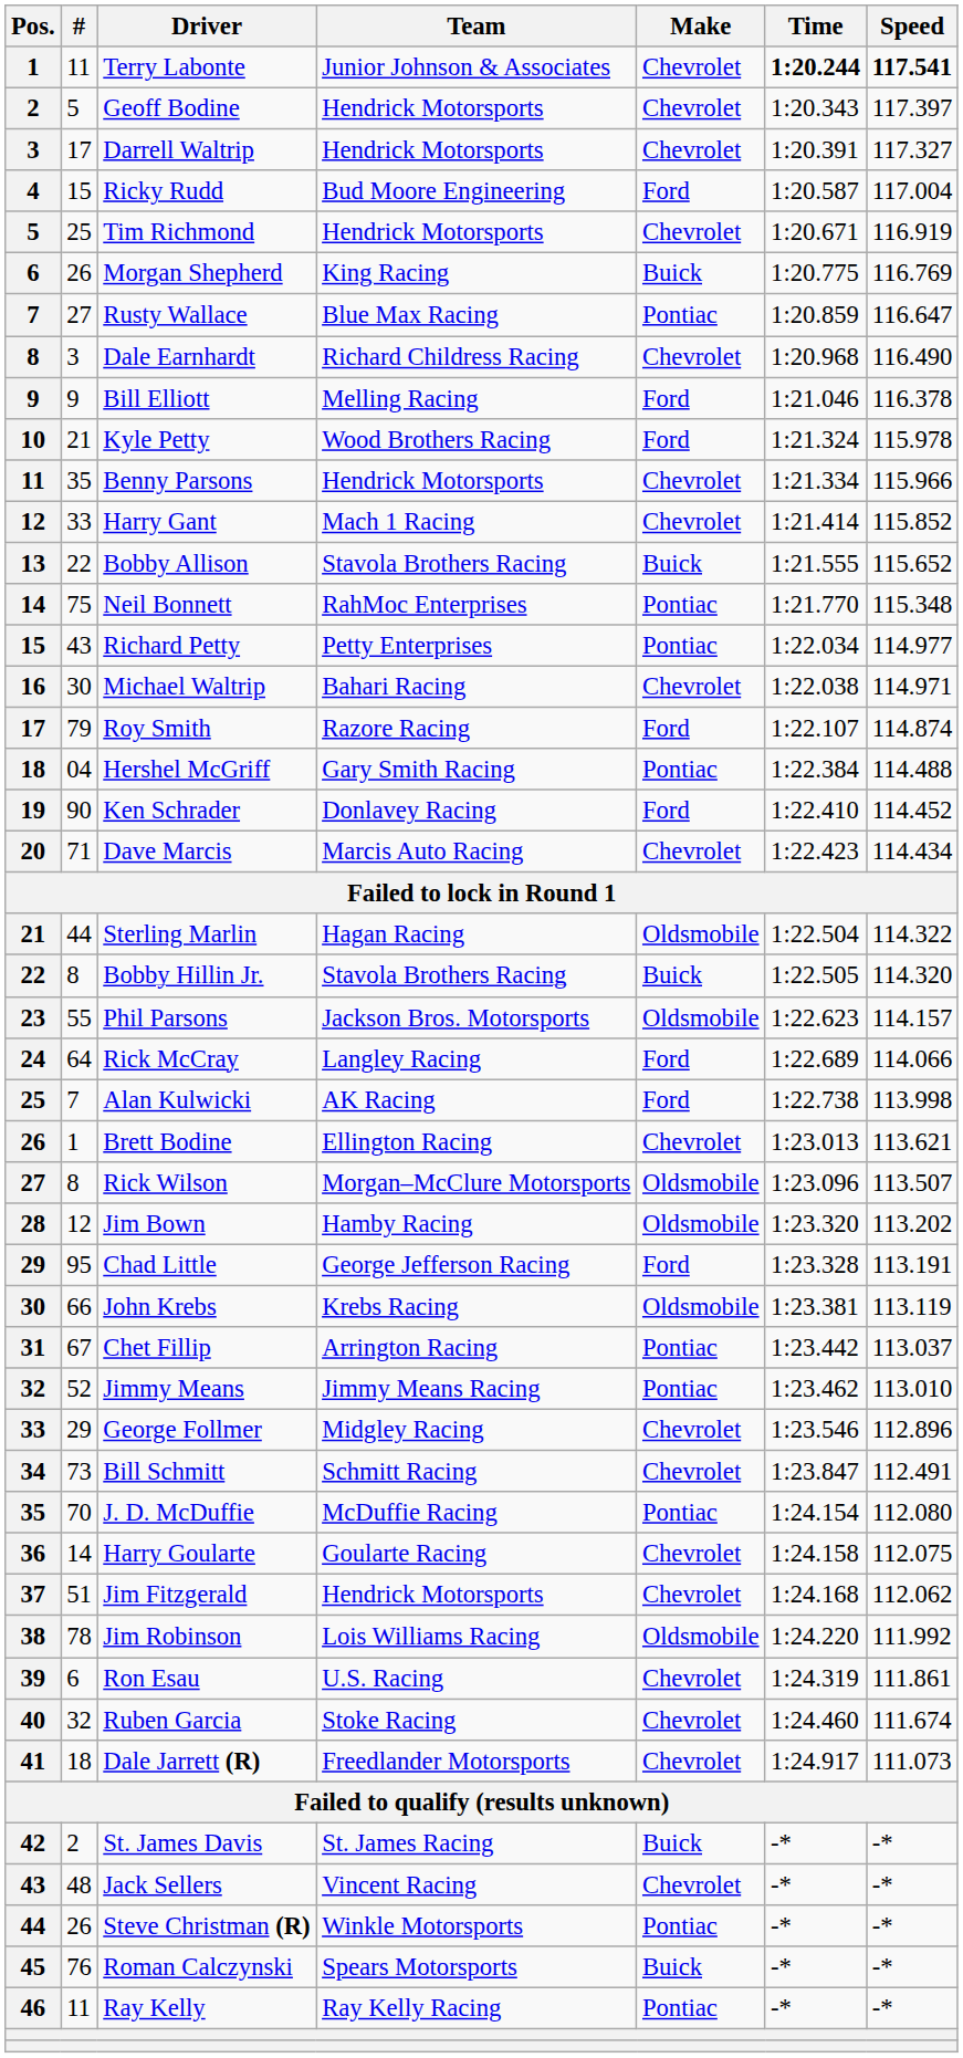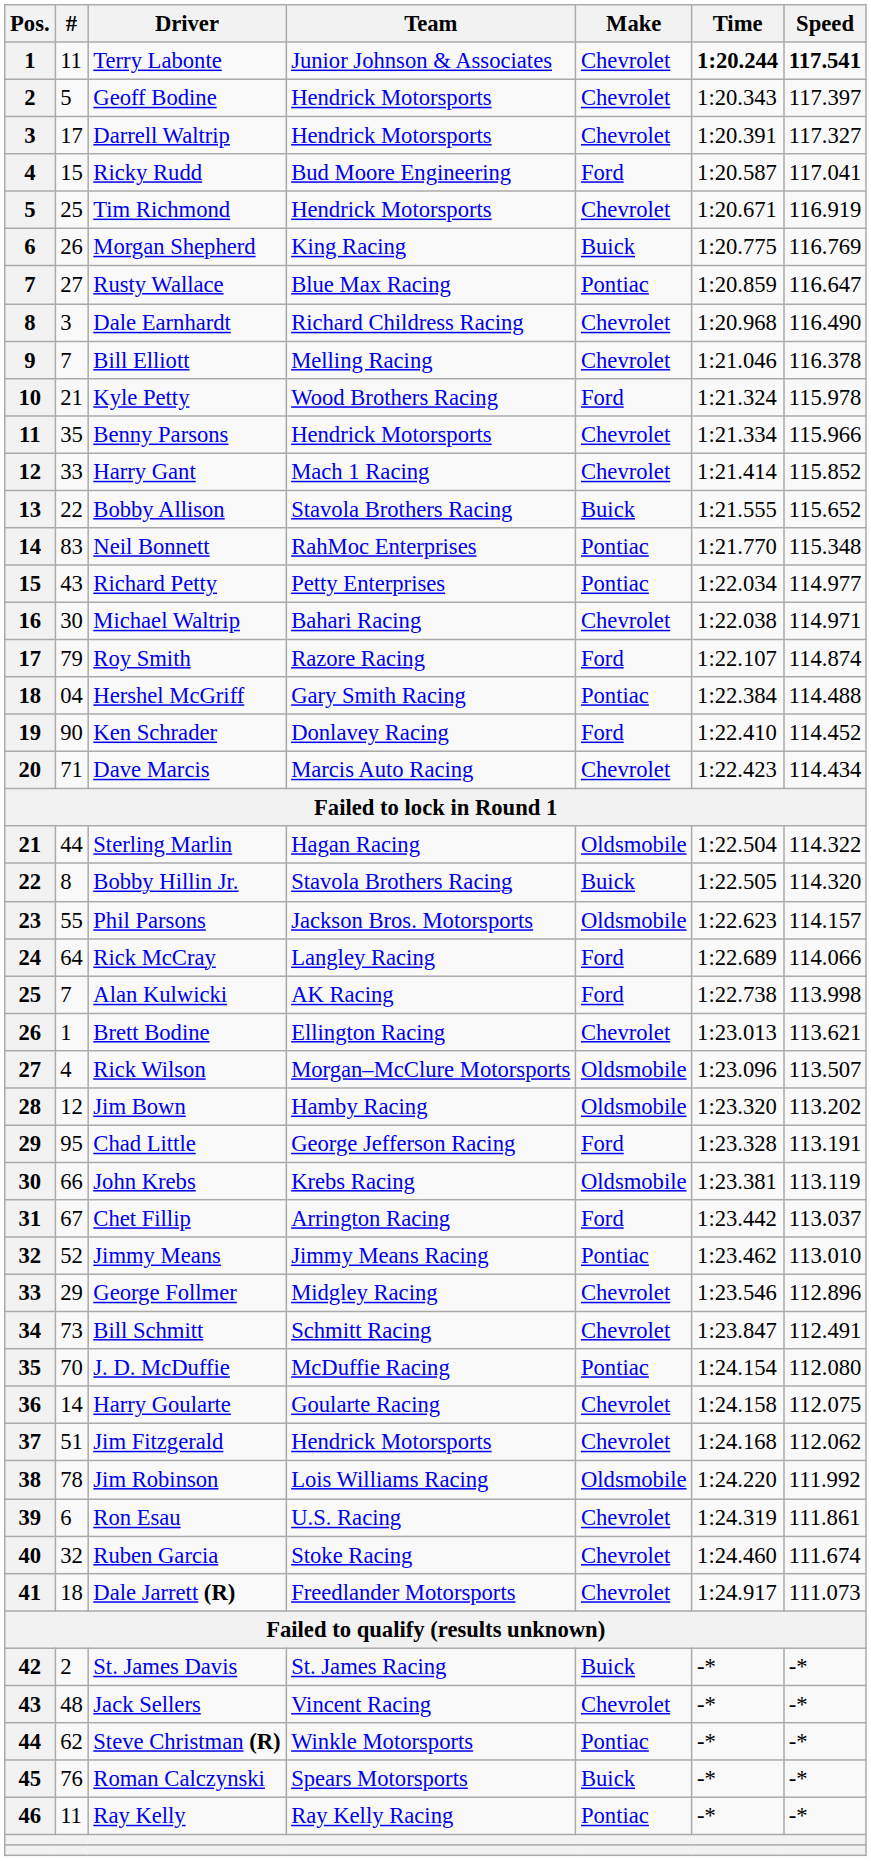 <table class="wikitable" style="font-size:95%">
 <tr>
 <th>Pos.</th>
 <th>#</th>
 <th>Driver</th>
 <th>Team</th>
 <th>Make</th>
 <th>Time</th>
 <th>Speed</th>
 </tr>
 <tr>
 <th>1</th>
 <td>11</td>
 <td><a href='#'>Terry Labonte</a></td>
 <td><a href='#'>Junior Johnson & Associates</a></td>
 <td><a href='#'>Chevrolet</a></td>
 <td><strong>1:20.244</strong></td>
 <td><strong>117.541</strong></td>
 </tr>
 <tr>
 <th>2</th>
 <td>5</td>
 <td><a href='#'>Geoff Bodine</a></td>
 <td><a href='#'>Hendrick Motorsports</a></td>
 <td><a href='#'>Chevrolet</a></td>
 <td>1:20.343</td>
 <td>117.397</td>
 </tr>
 <tr>
 <th>3</th>
 <td>17</td>
 <td><a href='#'>Darrell Waltrip</a></td>
 <td><a href='#'>Hendrick Motorsports</a></td>
 <td><a href='#'>Chevrolet</a></td>
 <td>1:20.391</td>
 <td>117.327</td>
 </tr>
 <tr>
 <th>4</th>
 <td>15</td>
 <td><a href='#'>Ricky Rudd</a></td>
 <td><a href='#'>Bud Moore Engineering</a></td>
 <td><a href='#'>Ford</a></td>
 <td>1:20.587</td>
-<td>117.004</td>
+<td>117.041</td>
 </tr>
 <tr>
 <th>5</th>
 <td>25</td>
 <td><a href='#'>Tim Richmond</a></td>
 <td><a href='#'>Hendrick Motorsports</a></td>
 <td><a href='#'>Chevrolet</a></td>
 <td>1:20.671</td>
 <td>116.919</td>
 </tr>
 <tr>
 <th>6</th>
 <td>26</td>
 <td><a href='#'>Morgan Shepherd</a></td>
 <td><a href='#'>King Racing</a></td>
 <td><a href='#'>Buick</a></td>
 <td>1:20.775</td>
 <td>116.769</td>
 </tr>
 <tr>
 <th>7</th>
 <td>27</td>
 <td><a href='#'>Rusty Wallace</a></td>
 <td><a href='#'>Blue Max Racing</a></td>
 <td><a href='#'>Pontiac</a></td>
 <td>1:20.859</td>
 <td>116.647</td>
 </tr>
 <tr>
 <th>8</th>
 <td>3</td>
 <td><a href='#'>Dale Earnhardt</a></td>
 <td><a href='#'>Richard Childress Racing</a></td>
 <td><a href='#'>Chevrolet</a></td>
 <td>1:20.968</td>
 <td>116.490</td>
 </tr>
 <tr>
 <th>9</th>
-<td>9</td>
+<td>7</td>
 <td><a href='#'>Bill Elliott</a></td>
 <td><a href='#'>Melling Racing</a></td>
-<td><a href='#'>Ford</a></td>
+<td><a href='#'>Chevrolet</a></td>
 <td>1:21.046</td>
 <td>116.378</td>
 </tr>
 <tr>
 <th>10</th>
 <td>21</td>
 <td><a href='#'>Kyle Petty</a></td>
 <td><a href='#'>Wood Brothers Racing</a></td>
 <td><a href='#'>Ford</a></td>
 <td>1:21.324</td>
 <td>115.978</td>
 </tr>
 <tr>
 <th>11</th>
 <td>35</td>
 <td><a href='#'>Benny Parsons</a></td>
 <td><a href='#'>Hendrick Motorsports</a></td>
 <td><a href='#'>Chevrolet</a></td>
 <td>1:21.334</td>
 <td>115.966</td>
 </tr>
 <tr>
 <th>12</th>
 <td>33</td>
 <td><a href='#'>Harry Gant</a></td>
 <td><a href='#'>Mach 1 Racing</a></td>
 <td><a href='#'>Chevrolet</a></td>
 <td>1:21.414</td>
 <td>115.852</td>
 </tr>
 <tr>
 <th>13</th>
 <td>22</td>
 <td><a href='#'>Bobby Allison</a></td>
 <td><a href='#'>Stavola Brothers Racing</a></td>
 <td><a href='#'>Buick</a></td>
 <td>1:21.555</td>
 <td>115.652</td>
 </tr>
 <tr>
 <th>14</th>
-<td>75</td>
+<td>83</td>
 <td><a href='#'>Neil Bonnett</a></td>
 <td><a href='#'>RahMoc Enterprises</a></td>
 <td><a href='#'>Pontiac</a></td>
 <td>1:21.770</td>
 <td>115.348</td>
 </tr>
 <tr>
 <th>15</th>
 <td>43</td>
 <td><a href='#'>Richard Petty</a></td>
 <td><a href='#'>Petty Enterprises</a></td>
 <td><a href='#'>Pontiac</a></td>
 <td>1:22.034</td>
 <td>114.977</td>
 </tr>
 <tr>
 <th>16</th>
 <td>30</td>
 <td><a href='#'>Michael Waltrip</a></td>
 <td><a href='#'>Bahari Racing</a></td>
 <td><a href='#'>Chevrolet</a></td>
 <td>1:22.038</td>
 <td>114.971</td>
 </tr>
 <tr>
 <th>17</th>
 <td>79</td>
 <td><a href='#'>Roy Smith</a></td>
 <td><a href='#'>Razore Racing</a></td>
 <td><a href='#'>Ford</a></td>
 <td>1:22.107</td>
 <td>114.874</td>
 </tr>
 <tr>
 <th>18</th>
 <td>04</td>
 <td><a href='#'>Hershel McGriff</a></td>
 <td><a href='#'>Gary Smith Racing</a></td>
 <td><a href='#'>Pontiac</a></td>
 <td>1:22.384</td>
 <td>114.488</td>
 </tr>
 <tr>
 <th>19</th>
 <td>90</td>
 <td><a href='#'>Ken Schrader</a></td>
 <td><a href='#'>Donlavey Racing</a></td>
 <td><a href='#'>Ford</a></td>
 <td>1:22.410</td>
 <td>114.452</td>
 </tr>
 <tr>
 <th>20</th>
 <td>71</td>
 <td><a href='#'>Dave Marcis</a></td>
 <td><a href='#'>Marcis Auto Racing</a></td>
 <td><a href='#'>Chevrolet</a></td>
 <td>1:22.423</td>
 <td>114.434</td>
 </tr>
 <tr>
 <th colspan="7">Failed to lock in Round 1</th>
 </tr>
 <tr>
 <th>21</th>
 <td>44</td>
 <td><a href='#'>Sterling Marlin</a></td>
 <td><a href='#'>Hagan Racing</a></td>
 <td><a href='#'>Oldsmobile</a></td>
 <td>1:22.504</td>
 <td>114.322</td>
 </tr>
 <tr>
 <th>22</th>
 <td>8</td>
 <td><a href='#'>Bobby Hillin Jr.</a></td>
 <td><a href='#'>Stavola Brothers Racing</a></td>
 <td><a href='#'>Buick</a></td>
 <td>1:22.505</td>
 <td>114.320</td>
 </tr>
 <tr>
 <th>23</th>
 <td>55</td>
 <td><a href='#'>Phil Parsons</a></td>
 <td><a href='#'>Jackson Bros. Motorsports</a></td>
 <td><a href='#'>Oldsmobile</a></td>
 <td>1:22.623</td>
 <td>114.157</td>
 </tr>
 <tr>
 <th>24</th>
 <td>64</td>
 <td><a href='#'>Rick McCray</a></td>
 <td><a href='#'>Langley Racing</a></td>
 <td><a href='#'>Ford</a></td>
 <td>1:22.689</td>
 <td>114.066</td>
 </tr>
 <tr>
 <th>25</th>
 <td>7</td>
 <td><a href='#'>Alan Kulwicki</a></td>
 <td><a href='#'>AK Racing</a></td>
 <td><a href='#'>Ford</a></td>
 <td>1:22.738</td>
 <td>113.998</td>
 </tr>
 <tr>
 <th>26</th>
 <td>1</td>
 <td><a href='#'>Brett Bodine</a></td>
 <td><a href='#'>Ellington Racing</a></td>
 <td><a href='#'>Chevrolet</a></td>
 <td>1:23.013</td>
 <td>113.621</td>
 </tr>
 <tr>
 <th>27</th>
-<td>8</td>
+<td>4</td>
 <td><a href='#'>Rick Wilson</a></td>
 <td><a href='#'>Morgan–McClure Motorsports</a></td>
 <td><a href='#'>Oldsmobile</a></td>
 <td>1:23.096</td>
 <td>113.507</td>
 </tr>
 <tr>
 <th>28</th>
 <td>12</td>
 <td><a href='#'>Jim Bown</a></td>
 <td><a href='#'>Hamby Racing</a></td>
 <td><a href='#'>Oldsmobile</a></td>
 <td>1:23.320</td>
 <td>113.202</td>
 </tr>
 <tr>
 <th>29</th>
 <td>95</td>
 <td><a href='#'>Chad Little</a></td>
 <td><a href='#'>George Jefferson Racing</a></td>
 <td><a href='#'>Ford</a></td>
 <td>1:23.328</td>
 <td>113.191</td>
 </tr>
 <tr>
 <th>30</th>
 <td>66</td>
 <td><a href='#'>John Krebs</a></td>
 <td><a href='#'>Krebs Racing</a></td>
 <td><a href='#'>Oldsmobile</a></td>
 <td>1:23.381</td>
 <td>113.119</td>
 </tr>
 <tr>
 <th>31</th>
 <td>67</td>
 <td><a href='#'>Chet Fillip</a></td>
 <td><a href='#'>Arrington Racing</a></td>
-<td><a href='#'>Pontiac</a></td>
+<td><a href='#'>Ford</a></td>
 <td>1:23.442</td>
 <td>113.037</td>
 </tr>
 <tr>
 <th>32</th>
 <td>52</td>
 <td><a href='#'>Jimmy Means</a></td>
 <td><a href='#'>Jimmy Means Racing</a></td>
 <td><a href='#'>Pontiac</a></td>
 <td>1:23.462</td>
 <td>113.010</td>
 </tr>
 <tr>
 <th>33</th>
 <td>29</td>
 <td><a href='#'>George Follmer</a></td>
 <td><a href='#'>Midgley Racing</a></td>
 <td><a href='#'>Chevrolet</a></td>
 <td>1:23.546</td>
 <td>112.896</td>
 </tr>
 <tr>
 <th>34</th>
 <td>73</td>
 <td><a href='#'>Bill Schmitt</a></td>
 <td><a href='#'>Schmitt Racing</a></td>
 <td><a href='#'>Chevrolet</a></td>
 <td>1:23.847</td>
 <td>112.491</td>
 </tr>
 <tr>
 <th>35</th>
 <td>70</td>
 <td><a href='#'>J. D. McDuffie</a></td>
 <td><a href='#'>McDuffie Racing</a></td>
 <td><a href='#'>Pontiac</a></td>
 <td>1:24.154</td>
 <td>112.080</td>
 </tr>
 <tr>
 <th>36</th>
 <td>14</td>
 <td><a href='#'>Harry Goularte</a></td>
 <td><a href='#'>Goularte Racing</a></td>
 <td><a href='#'>Chevrolet</a></td>
 <td>1:24.158</td>
 <td>112.075</td>
 </tr>
 <tr>
 <th>37</th>
 <td>51</td>
 <td><a href='#'>Jim Fitzgerald</a></td>
 <td><a href='#'>Hendrick Motorsports</a></td>
 <td><a href='#'>Chevrolet</a></td>
 <td>1:24.168</td>
 <td>112.062</td>
 </tr>
 <tr>
 <th>38</th>
 <td>78</td>
 <td><a href='#'>Jim Robinson</a></td>
 <td><a href='#'>Lois Williams Racing</a></td>
 <td><a href='#'>Oldsmobile</a></td>
 <td>1:24.220</td>
 <td>111.992</td>
 </tr>
 <tr>
 <th>39</th>
 <td>6</td>
 <td><a href='#'>Ron Esau</a></td>
 <td><a href='#'>U.S. Racing</a></td>
 <td><a href='#'>Chevrolet</a></td>
 <td>1:24.319</td>
 <td>111.861</td>
 </tr>
 <tr>
 <th>40</th>
 <td>32</td>
 <td><a href='#'>Ruben Garcia</a></td>
 <td><a href='#'>Stoke Racing</a></td>
 <td><a href='#'>Chevrolet</a></td>
 <td>1:24.460</td>
 <td>111.674</td>
 </tr>
 <tr>
 <th>41</th>
 <td>18</td>
 <td><a href='#'>Dale Jarrett</a> <strong>(R)</strong></td>
 <td><a href='#'>Freedlander Motorsports</a></td>
 <td><a href='#'>Chevrolet</a></td>
 <td>1:24.917</td>
 <td>111.073</td>
 </tr>
 <tr>
 <th colspan="7">Failed to qualify (results unknown)</th>
 </tr>
 <tr>
 <th>42</th>
 <td>2</td>
 <td><a href='#'>St. James Davis</a></td>
 <td><a href='#'>St. James Racing</a></td>
 <td><a href='#'>Buick</a></td>
 <td>-*</td>
 <td>-*</td>
 </tr>
 <tr>
 <th>43</th>
 <td>48</td>
 <td><a href='#'>Jack Sellers</a></td>
 <td><a href='#'>Vincent Racing</a></td>
 <td><a href='#'>Chevrolet</a></td>
 <td>-*</td>
 <td>-*</td>
 </tr>
 <tr>
 <th>44</th>
-<td>26</td>
+<td>62</td>
 <td><a href='#'>Steve Christman</a> <strong>(R)</strong></td>
 <td><a href='#'>Winkle Motorsports</a></td>
 <td><a href='#'>Pontiac</a></td>
 <td>-*</td>
 <td>-*</td>
 </tr>
 <tr>
 <th>45</th>
 <td>76</td>
 <td><a href='#'>Roman Calczynski</a></td>
 <td><a href='#'>Spears Motorsports</a></td>
 <td><a href='#'>Buick</a></td>
 <td>-*</td>
 <td>-*</td>
 </tr>
 <tr>
 <th>46</th>
 <td>11</td>
 <td><a href='#'>Ray Kelly</a></td>
 <td><a href='#'>Ray Kelly Racing</a></td>
 <td><a href='#'>Pontiac</a></td>
 <td>-*</td>
 <td>-*</td>
 </tr>
 <tr>
 <th colspan="7"></th>
 </tr>
 <tr>
 <th colspan="7"></th>
 </tr>
 </table>
